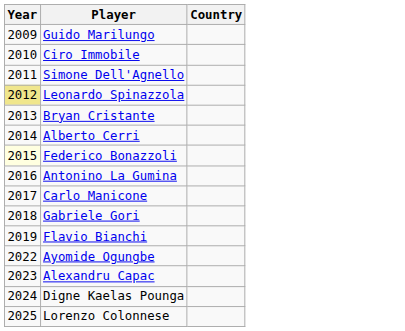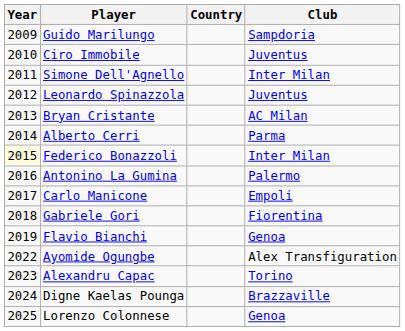 <table class="wikitable">
 <tr>
 <th>Year</th>
 <th>Player</th>
 <th>Country</th>
+<th>Club</th>
 </tr>
 <tr>
 <td>2009</td>
 <td><a href='#'>Guido Marilungo</a></td>
 <td></td>
+<td> <a href='#'>Sampdoria</a></td>
 </tr>
 <tr>
 <td>2010</td>
 <td><a href='#'>Ciro Immobile</a></td>
 <td></td>
+<td> <a href='#'>Juventus</a></td>
 </tr>
 <tr>
 <td>2011</td>
 <td><a href='#'>Simone Dell'Agnello</a></td>
 <td></td>
+<td> <a href='#'>Inter Milan</a></td>
 </tr>
 <tr>
-<td style="background: khaki;">2012</td>
+<td>2012</td>
 <td><a href='#'>Leonardo Spinazzola</a></td>
 <td></td>
+<td> <a href='#'>Juventus</a></td>
 </tr>
 <tr>
 <td>2013</td>
 <td><a href='#'>Bryan Cristante</a></td>
 <td></td>
+<td> <a href='#'>AC Milan</a></td>
 </tr>
 <tr>
 <td>2014</td>
 <td><a href='#'>Alberto Cerri</a></td>
 <td></td>
+<td> <a href='#'>Parma</a></td>
 </tr>
 <tr>
 <td style="background: lightyellow;">2015</td>
 <td><a href='#'>Federico Bonazzoli</a></td>
 <td></td>
+<td> <a href='#'>Inter Milan</a></td>
 </tr>
 <tr>
 <td>2016</td>
 <td><a href='#'>Antonino La Gumina</a></td>
 <td></td>
+<td> <a href='#'>Palermo</a></td>
 </tr>
 <tr>
 <td>2017</td>
 <td><a href='#'>Carlo Manicone</a></td>
 <td></td>
+<td> <a href='#'>Empoli</a></td>
 </tr>
 <tr>
 <td>2018</td>
 <td><a href='#'>Gabriele Gori</a></td>
 <td></td>
+<td> <a href='#'>Fiorentina</a></td>
 </tr>
 <tr>
 <td>2019</td>
 <td><a href='#'>Flavio Bianchi</a></td>
 <td></td>
+<td> <a href='#'>Genoa</a></td>
 </tr>
 <tr>
 <td>2022</td>
 <td><a href='#'>Ayomide Ogungbe</a></td>
 <td></td>
+<td> Alex Transfiguration</td>
 </tr>
 <tr>
 <td>2023</td>
 <td><a href='#'>Alexandru Capac</a></td>
 <td></td>
+<td> <a href='#'>Torino</a></td>
 </tr>
 <tr>
 <td>2024</td>
 <td>Digne Kaelas Pounga</td>
 <td></td>
+<td> <a href='#'>Brazzaville</a></td>
 </tr>
 <tr>
 <td>2025</td>
 <td>Lorenzo Colonnese</td>
 <td></td>
+<td> <a href='#'>Genoa</a></td>
 </tr>
 </table>
